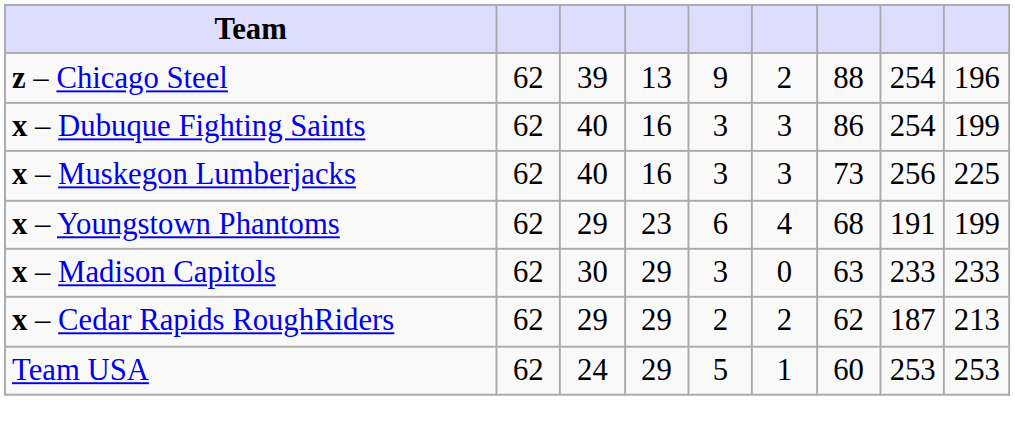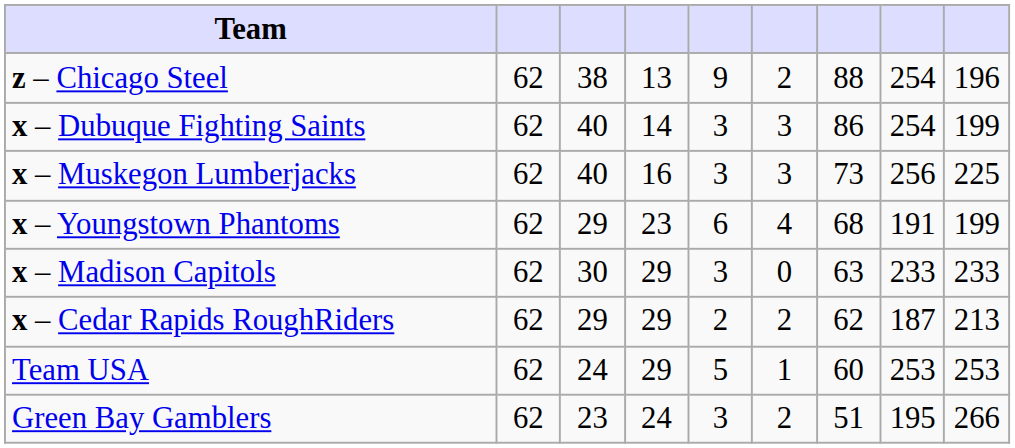 <table class="wikitable" style="text-align:center">
 <tr>
 <th style="background:#ddf; width:46%;">Team</th>
 <th style="background:#ddf; width:6%;"></th>
 <th style="background:#ddf; width:6%;"></th>
 <th style="background:#ddf; width:6%;"></th>
 <th style="background:#ddf; width:6%;"></th>
 <th style="background:#ddf; width:6%;"></th>
 <th style="background:#ddf; width:6%;"></th>
 <th style="background:#ddf; width:6%;"></th>
 <th style="background:#ddf; width:6%;"></th>
 </tr>
 <tr>
 <td align=left><strong>z</strong> – <a href='#'>Chicago Steel</a></td>
 <td>62</td>
-<td>39</td>
+<td>38</td>
 <td>13</td>
 <td>9</td>
 <td>2</td>
 <td>88</td>
 <td>254</td>
 <td>196</td>
 </tr>
 <tr>
 <td align=left><strong>x</strong> – <a href='#'>Dubuque Fighting Saints</a></td>
 <td>62</td>
 <td>40</td>
-<td>16</td>
+<td>14</td>
 <td>3</td>
 <td>3</td>
 <td>86</td>
 <td>254</td>
 <td>199</td>
 </tr>
 <tr>
 <td align=left><strong>x</strong> – <a href='#'>Muskegon Lumberjacks</a></td>
 <td>62</td>
 <td>40</td>
 <td>16</td>
 <td>3</td>
 <td>3</td>
 <td>73</td>
 <td>256</td>
 <td>225</td>
 </tr>
 <tr>
 <td align=left><strong>x</strong> – <a href='#'>Youngstown Phantoms</a></td>
 <td>62</td>
 <td>29</td>
 <td>23</td>
 <td>6</td>
 <td>4</td>
 <td>68</td>
 <td>191</td>
 <td>199</td>
 </tr>
 <tr>
 <td align=left><strong>x</strong> – <a href='#'>Madison Capitols</a></td>
 <td>62</td>
 <td>30</td>
 <td>29</td>
 <td>3</td>
 <td>0</td>
 <td>63</td>
 <td>233</td>
 <td>233</td>
 </tr>
 <tr>
 <td align=left><strong>x</strong> – <a href='#'>Cedar Rapids RoughRiders</a></td>
 <td>62</td>
 <td>29</td>
 <td>29</td>
 <td>2</td>
 <td>2</td>
 <td>62</td>
 <td>187</td>
 <td>213</td>
 </tr>
 <tr>
 <td align=left><a href='#'>Team USA</a></td>
 <td>62</td>
 <td>24</td>
 <td>29</td>
 <td>5</td>
 <td>1</td>
 <td>60</td>
 <td>253</td>
 <td>253</td>
 </tr>
+<tr>
+<td align=left><a href='#'>Green Bay Gamblers</a></td>
+<td>62</td>
+<td>23</td>
+<td>24</td>
+<td>3</td>
+<td>2</td>
+<td>51</td>
+<td>195</td>
+<td>266</td>
+</tr>
 </table>
